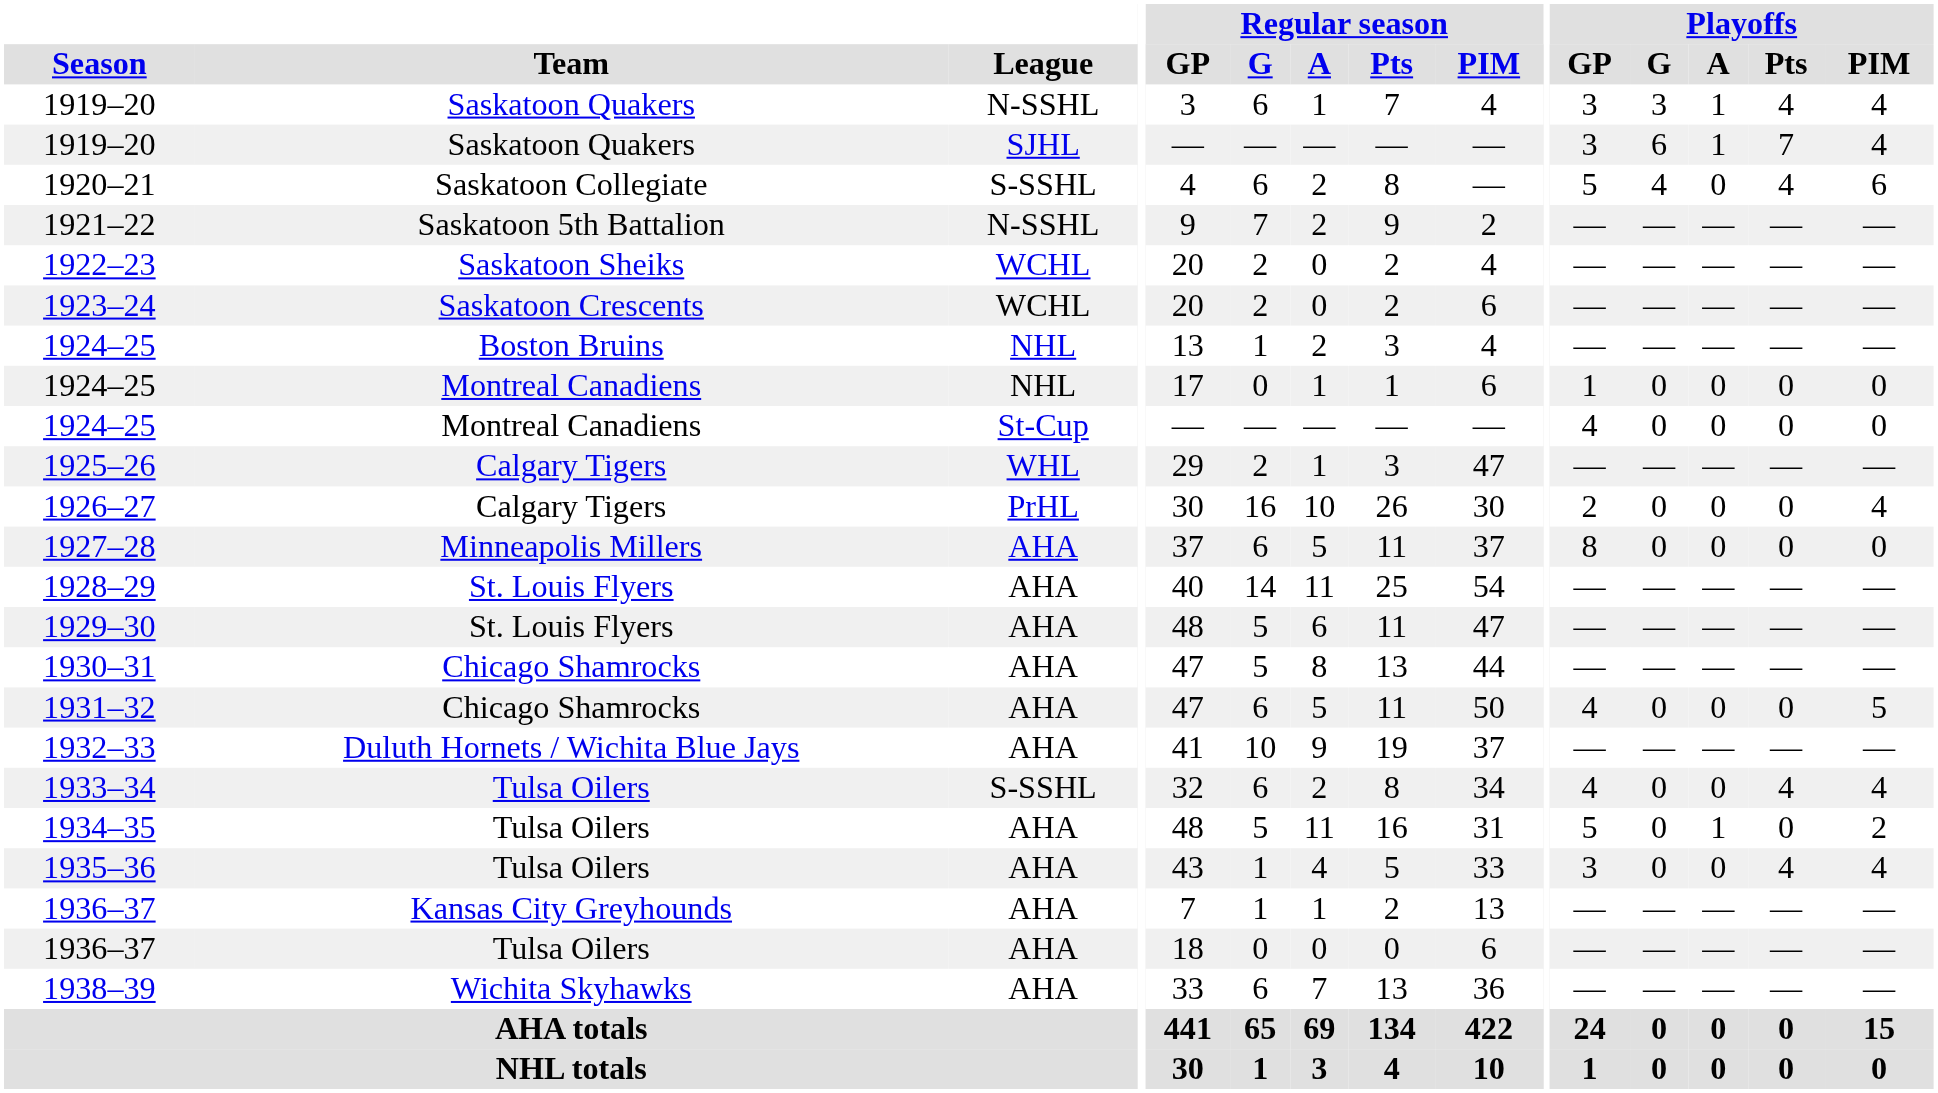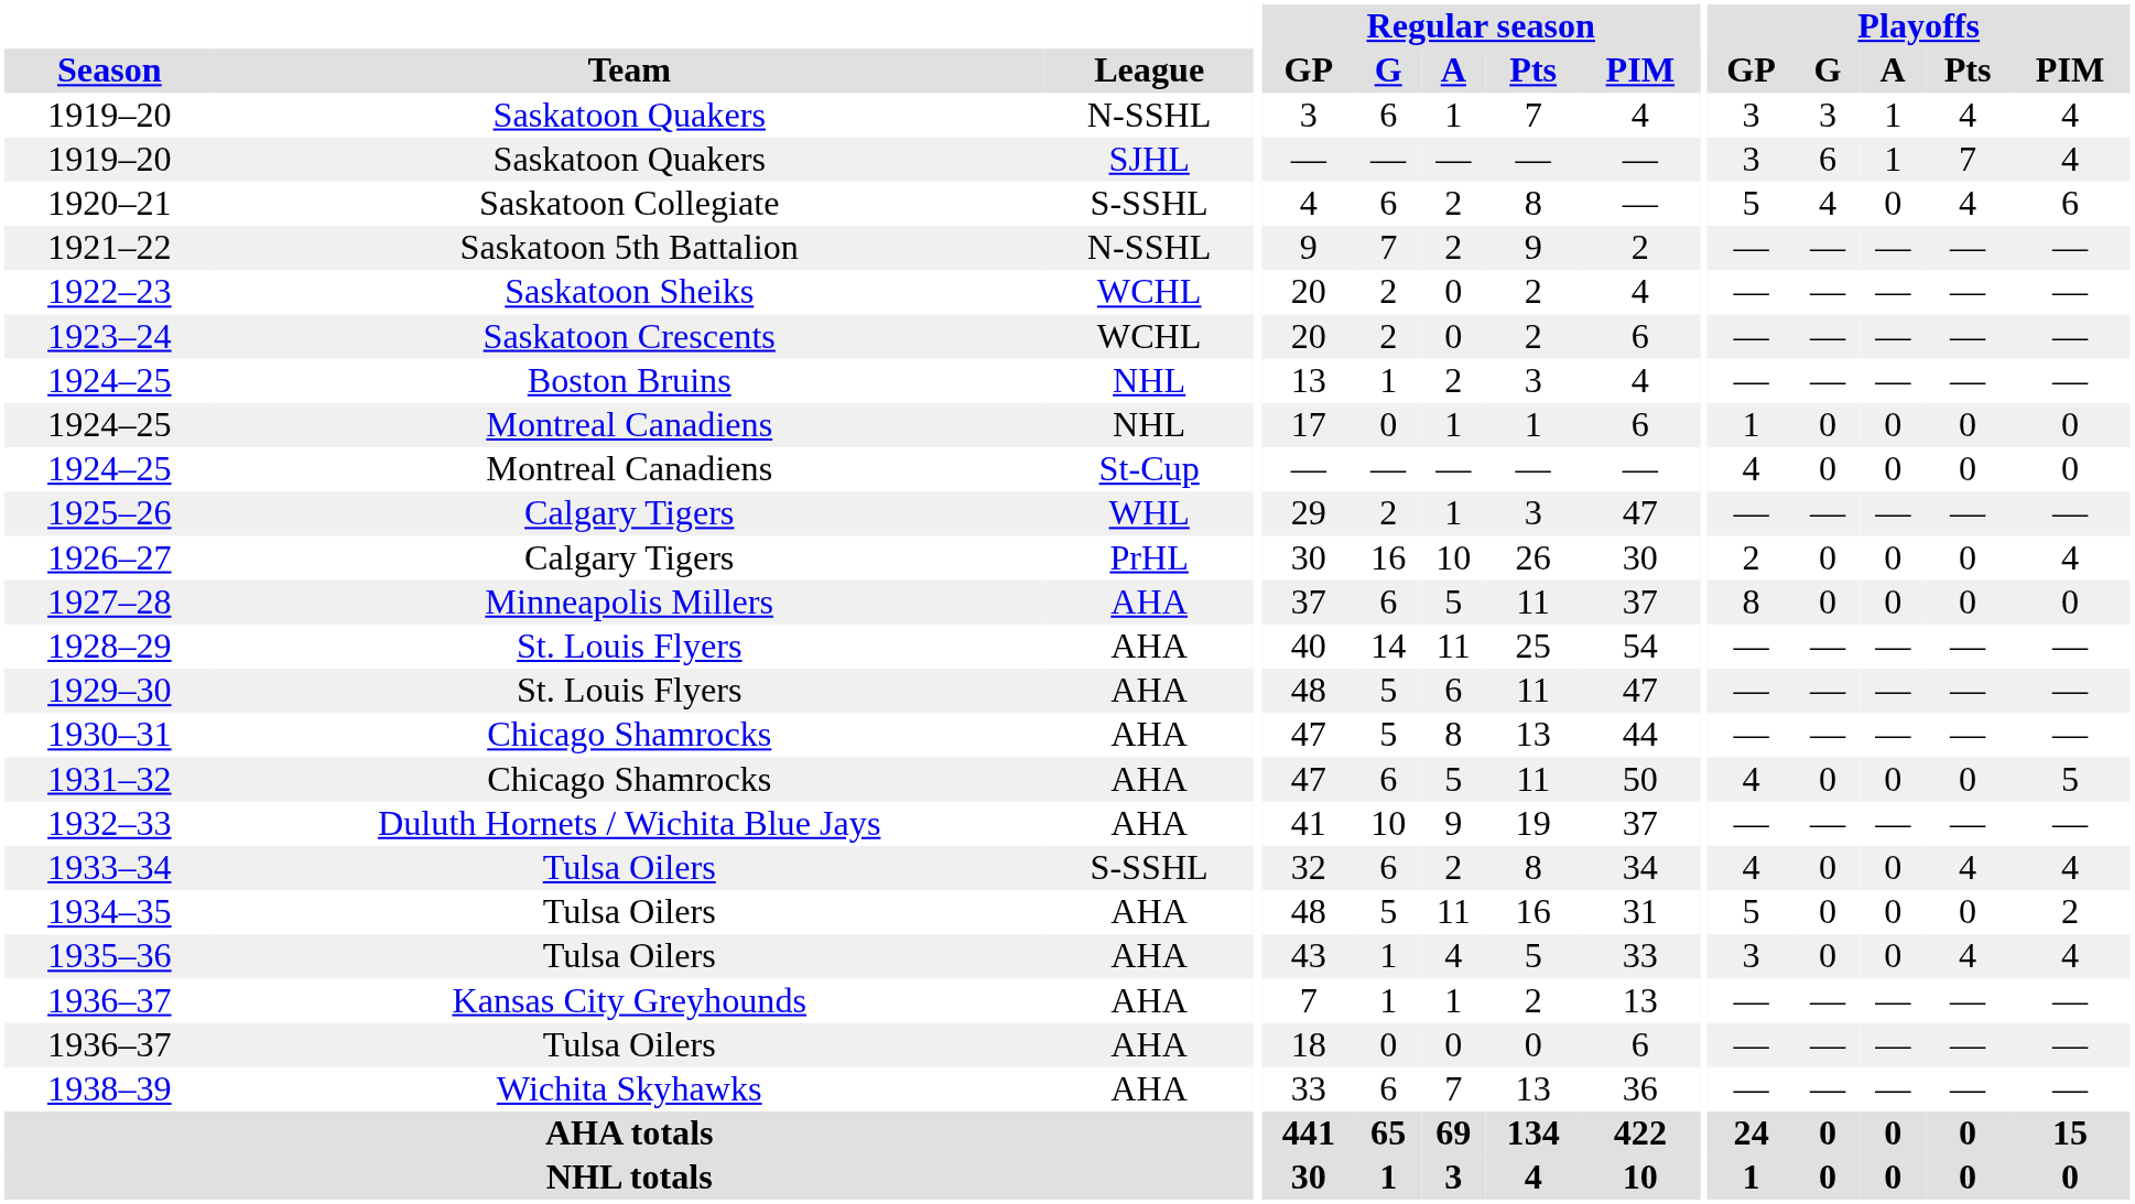 <table border="0" cellpadding="1" cellspacing="0" style="text-align:center; width:60em">
 <tr bgcolor="#e0e0e0">
 <th colspan="3" bgcolor="#ffffff"></th>
 <th rowspan="100" bgcolor="#ffffff"></th>
 <th colspan="5"><a href='#'>Regular season</a></th>
 <th rowspan="100" bgcolor="#ffffff"></th>
 <th colspan="5"><a href='#'>Playoffs</a></th>
 </tr>
 <tr bgcolor="#e0e0e0">
 <th><a href='#'>Season</a></th>
 <th>Team</th>
 <th>League</th>
 <th>GP</th>
 <th><a href='#'>G</a></th>
 <th><a href='#'>A</a></th>
 <th><a href='#'>Pts</a></th>
 <th><a href='#'>PIM</a></th>
 <th>GP</th>
 <th>G</th>
 <th>A</th>
 <th>Pts</th>
 <th>PIM</th>
 </tr>
 <tr>
 <td>1919–20</td>
 <td><a href='#'>Saskatoon Quakers</a></td>
 <td>N-SSHL</td>
 <td>3</td>
 <td>6</td>
 <td>1</td>
 <td>7</td>
 <td>4</td>
 <td>3</td>
 <td>3</td>
 <td>1</td>
 <td>4</td>
 <td>4</td>
 </tr>
 <tr bgcolor="#f0f0f0">
 <td>1919–20</td>
 <td>Saskatoon Quakers</td>
 <td><a href='#'>SJHL</a></td>
 <td>—</td>
 <td>—</td>
 <td>—</td>
 <td>—</td>
 <td>—</td>
 <td>3</td>
 <td>6</td>
 <td>1</td>
 <td>7</td>
 <td>4</td>
 </tr>
 <tr>
 <td>1920–21</td>
 <td>Saskatoon Collegiate</td>
 <td>S-SSHL</td>
 <td>4</td>
 <td>6</td>
 <td>2</td>
 <td>8</td>
 <td>—</td>
 <td>5</td>
 <td>4</td>
 <td>0</td>
 <td>4</td>
 <td>6</td>
 </tr>
 <tr bgcolor="#f0f0f0">
 <td>1921–22</td>
 <td>Saskatoon 5th Battalion</td>
 <td>N-SSHL</td>
 <td>9</td>
 <td>7</td>
 <td>2</td>
 <td>9</td>
 <td>2</td>
 <td>—</td>
 <td>—</td>
 <td>—</td>
 <td>—</td>
 <td>—</td>
 </tr>
 <tr>
 <td><a href='#'>1922–23</a></td>
 <td><a href='#'>Saskatoon Sheiks</a></td>
 <td><a href='#'>WCHL</a></td>
 <td>20</td>
 <td>2</td>
 <td>0</td>
 <td>2</td>
 <td>4</td>
 <td>—</td>
 <td>—</td>
 <td>—</td>
 <td>—</td>
 <td>—</td>
 </tr>
 <tr bgcolor="#f0f0f0">
 <td><a href='#'>1923–24</a></td>
 <td><a href='#'>Saskatoon Crescents</a></td>
 <td>WCHL</td>
 <td>20</td>
 <td>2</td>
 <td>0</td>
 <td>2</td>
 <td>6</td>
 <td>—</td>
 <td>—</td>
 <td>—</td>
 <td>—</td>
 <td>—</td>
 </tr>
 <tr>
 <td><a href='#'>1924–25</a></td>
 <td><a href='#'>Boston Bruins</a></td>
 <td><a href='#'>NHL</a></td>
 <td>13</td>
 <td>1</td>
 <td>2</td>
 <td>3</td>
 <td>4</td>
 <td>—</td>
 <td>—</td>
 <td>—</td>
 <td>—</td>
 <td>—</td>
 </tr>
 <tr bgcolor="#f0f0f0">
 <td>1924–25</td>
 <td><a href='#'>Montreal Canadiens</a></td>
 <td>NHL</td>
 <td>17</td>
 <td>0</td>
 <td>1</td>
 <td>1</td>
 <td>6</td>
 <td>1</td>
 <td>0</td>
 <td>0</td>
 <td>0</td>
 <td>0</td>
 </tr>
 <tr>
 <td><a href='#'>1924–25</a></td>
 <td>Montreal Canadiens</td>
 <td><a href='#'>St-Cup</a></td>
 <td>—</td>
 <td>—</td>
 <td>—</td>
 <td>—</td>
 <td>—</td>
 <td>4</td>
 <td>0</td>
 <td>0</td>
 <td>0</td>
 <td>0</td>
 </tr>
 <tr bgcolor="#f0f0f0">
 <td><a href='#'>1925–26</a></td>
 <td><a href='#'>Calgary Tigers</a></td>
 <td><a href='#'>WHL</a></td>
 <td>29</td>
 <td>2</td>
 <td>1</td>
 <td>3</td>
 <td>47</td>
 <td>—</td>
 <td>—</td>
 <td>—</td>
 <td>—</td>
 <td>—</td>
 </tr>
 <tr>
 <td><a href='#'>1926–27</a></td>
 <td>Calgary Tigers</td>
 <td><a href='#'>PrHL</a></td>
 <td>30</td>
 <td>16</td>
 <td>10</td>
 <td>26</td>
 <td>30</td>
 <td>2</td>
 <td>0</td>
 <td>0</td>
 <td>0</td>
 <td>4</td>
 </tr>
 <tr bgcolor="#f0f0f0">
 <td><a href='#'>1927–28</a></td>
 <td><a href='#'>Minneapolis Millers</a></td>
 <td><a href='#'>AHA</a></td>
 <td>37</td>
 <td>6</td>
 <td>5</td>
 <td>11</td>
 <td>37</td>
 <td>8</td>
 <td>0</td>
 <td>0</td>
 <td>0</td>
 <td>0</td>
 </tr>
 <tr>
 <td><a href='#'>1928–29</a></td>
 <td><a href='#'>St. Louis Flyers</a></td>
 <td>AHA</td>
 <td>40</td>
 <td>14</td>
 <td>11</td>
 <td>25</td>
 <td>54</td>
 <td>—</td>
 <td>—</td>
 <td>—</td>
 <td>—</td>
 <td>—</td>
 </tr>
 <tr bgcolor="#f0f0f0">
 <td><a href='#'>1929–30</a></td>
 <td>St. Louis Flyers</td>
 <td>AHA</td>
 <td>48</td>
 <td>5</td>
 <td>6</td>
 <td>11</td>
 <td>47</td>
 <td>—</td>
 <td>—</td>
 <td>—</td>
 <td>—</td>
 <td>—</td>
 </tr>
 <tr>
 <td><a href='#'>1930–31</a></td>
 <td><a href='#'>Chicago Shamrocks</a></td>
 <td>AHA</td>
 <td>47</td>
 <td>5</td>
 <td>8</td>
 <td>13</td>
 <td>44</td>
 <td>—</td>
 <td>—</td>
 <td>—</td>
 <td>—</td>
 <td>—</td>
 </tr>
 <tr bgcolor="#f0f0f0">
 <td><a href='#'>1931–32</a></td>
 <td>Chicago Shamrocks</td>
 <td>AHA</td>
 <td>47</td>
 <td>6</td>
 <td>5</td>
 <td>11</td>
 <td>50</td>
 <td>4</td>
 <td>0</td>
 <td>0</td>
 <td>0</td>
 <td>5</td>
 </tr>
 <tr>
 <td><a href='#'>1932–33</a></td>
 <td><a href='#'>Duluth Hornets / Wichita Blue Jays</a></td>
 <td>AHA</td>
 <td>41</td>
 <td>10</td>
 <td>9</td>
 <td>19</td>
 <td>37</td>
 <td>—</td>
 <td>—</td>
 <td>—</td>
 <td>—</td>
 <td>—</td>
 </tr>
 <tr bgcolor="#f0f0f0">
 <td><a href='#'>1933–34</a></td>
 <td><a href='#'>Tulsa Oilers</a></td>
 <td>S-SSHL</td>
 <td>32</td>
 <td>6</td>
 <td>2</td>
 <td>8</td>
 <td>34</td>
 <td>4</td>
 <td>0</td>
 <td>0</td>
 <td>4</td>
 <td>4</td>
 </tr>
 <tr>
 <td><a href='#'>1934–35</a></td>
 <td>Tulsa Oilers</td>
 <td>AHA</td>
 <td>48</td>
 <td>5</td>
 <td>11</td>
 <td>16</td>
 <td>31</td>
 <td>5</td>
 <td>0</td>
-<td>1</td>
+<td>0</td>
 <td>0</td>
 <td>2</td>
 </tr>
 <tr bgcolor="#f0f0f0">
 <td><a href='#'>1935–36</a></td>
 <td>Tulsa Oilers</td>
 <td>AHA</td>
 <td>43</td>
 <td>1</td>
 <td>4</td>
 <td>5</td>
 <td>33</td>
 <td>3</td>
 <td>0</td>
 <td>0</td>
 <td>4</td>
 <td>4</td>
 </tr>
 <tr>
 <td><a href='#'>1936–37</a></td>
 <td><a href='#'>Kansas City Greyhounds</a></td>
 <td>AHA</td>
 <td>7</td>
 <td>1</td>
 <td>1</td>
 <td>2</td>
 <td>13</td>
 <td>—</td>
 <td>—</td>
 <td>—</td>
 <td>—</td>
 <td>—</td>
 </tr>
 <tr bgcolor="#f0f0f0">
 <td>1936–37</td>
 <td>Tulsa Oilers</td>
 <td>AHA</td>
 <td>18</td>
 <td>0</td>
 <td>0</td>
 <td>0</td>
 <td>6</td>
 <td>—</td>
 <td>—</td>
 <td>—</td>
 <td>—</td>
 <td>—</td>
 </tr>
 <tr>
 <td><a href='#'>1938–39</a></td>
 <td><a href='#'>Wichita Skyhawks</a></td>
 <td>AHA</td>
 <td>33</td>
 <td>6</td>
 <td>7</td>
 <td>13</td>
 <td>36</td>
 <td>—</td>
 <td>—</td>
 <td>—</td>
 <td>—</td>
 <td>—</td>
 </tr>
 <tr bgcolor="#e0e0e0">
 <th colspan="3">AHA totals</th>
 <th>441</th>
 <th>65</th>
 <th>69</th>
 <th>134</th>
 <th>422</th>
 <th>24</th>
 <th>0</th>
 <th>0</th>
 <th>0</th>
 <th>15</th>
 </tr>
 <tr bgcolor="#e0e0e0">
 <th colspan="3">NHL totals</th>
 <th>30</th>
 <th>1</th>
 <th>3</th>
 <th>4</th>
 <th>10</th>
 <th>1</th>
 <th>0</th>
 <th>0</th>
 <th>0</th>
 <th>0</th>
 </tr>
 </table>
